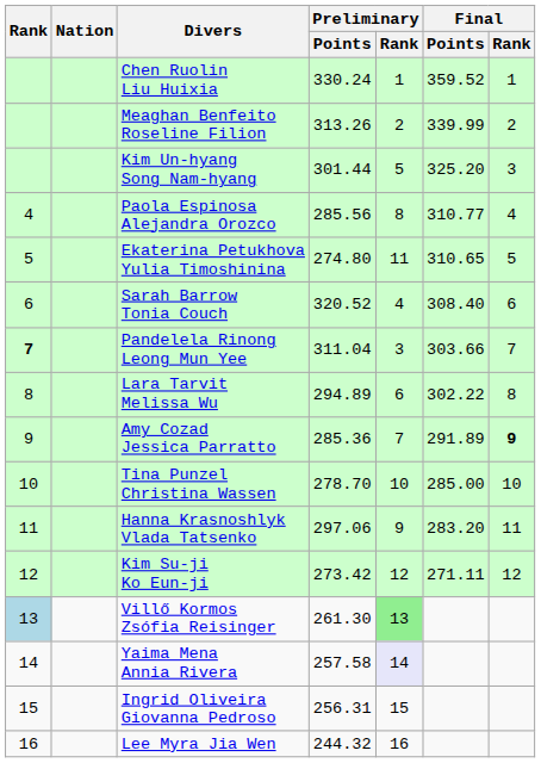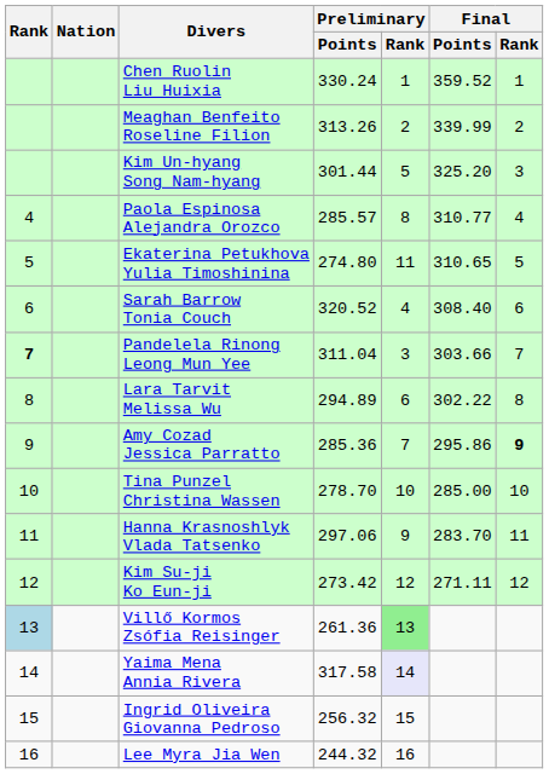 <table class="wikitable sortable" style="text-align:center">
 <tr>
 <th rowspan=2>Rank</th>
 <th rowspan=2>Nation</th>
 <th rowspan=2>Divers</th>
 <th colspan=2>Preliminary</th>
 <th colspan=2>Final</th>
 </tr>
 <tr>
 <th>Points</th>
 <th>Rank</th>
 <th>Points</th>
 <th>Rank</th>
 </tr>
 <tr bgcolor=ccffcc>
 <td></td>
 <td align=left></td>
 <td align=left><a href='#'>Chen Ruolin</a><br><a href='#'>Liu Huixia</a></td>
 <td>330.24</td>
 <td>1</td>
 <td>359.52</td>
 <td>1</td>
 </tr>
 <tr bgcolor=ccffcc>
 <td></td>
 <td align=left></td>
 <td align=left><a href='#'>Meaghan Benfeito</a><br><a href='#'>Roseline Filion</a></td>
 <td>313.26</td>
 <td>2</td>
 <td>339.99</td>
 <td>2</td>
 </tr>
 <tr bgcolor=ccffcc>
 <td></td>
 <td align=left></td>
 <td align=left><a href='#'>Kim Un-hyang</a><br><a href='#'>Song Nam-hyang</a></td>
 <td>301.44</td>
 <td>5</td>
 <td>325.20</td>
 <td>3</td>
 </tr>
 <tr bgcolor=ccffcc>
 <td>4</td>
 <td align=left></td>
 <td align=left><a href='#'>Paola Espinosa</a><br><a href='#'>Alejandra Orozco</a></td>
-<td>285.56</td>
+<td>285.57</td>
 <td>8</td>
 <td>310.77</td>
 <td>4</td>
 </tr>
 <tr bgcolor=ccffcc>
 <td>5</td>
 <td align=left></td>
 <td align=left><a href='#'>Ekaterina Petukhova</a><br><a href='#'>Yulia Timoshinina</a></td>
 <td>274.80</td>
 <td>11</td>
 <td>310.65</td>
 <td>5</td>
 </tr>
 <tr bgcolor=ccffcc>
 <td>6</td>
 <td align=left></td>
 <td align=left><a href='#'>Sarah Barrow</a><br><a href='#'>Tonia Couch</a></td>
 <td>320.52</td>
 <td>4</td>
 <td>308.40</td>
 <td>6</td>
 </tr>
 <tr bgcolor=ccffcc>
 <td><strong>7</strong></td>
 <td align=left></td>
 <td align=left><a href='#'>Pandelela Rinong</a><br><a href='#'>Leong Mun Yee</a></td>
 <td>311.04</td>
 <td>3</td>
 <td>303.66</td>
 <td>7</td>
 </tr>
 <tr bgcolor=ccffcc>
 <td>8</td>
 <td align=left></td>
 <td align=left><a href='#'>Lara Tarvit</a><br><a href='#'>Melissa Wu</a></td>
 <td>294.89</td>
 <td>6</td>
 <td>302.22</td>
 <td>8</td>
 </tr>
 <tr bgcolor=ccffcc>
 <td>9</td>
 <td align=left></td>
 <td align=left><a href='#'>Amy Cozad</a><br><a href='#'>Jessica Parratto</a></td>
 <td>285.36</td>
 <td>7</td>
-<td>291.89</td>
+<td>295.86</td>
 <td><strong>9</strong></td>
 </tr>
 <tr bgcolor=ccffcc>
 <td>10</td>
 <td align=left></td>
 <td align=left><a href='#'>Tina Punzel</a><br><a href='#'>Christina Wassen</a></td>
 <td>278.70</td>
 <td>10</td>
 <td>285.00</td>
 <td>10</td>
 </tr>
 <tr bgcolor=ccffcc>
 <td>11</td>
 <td align=left></td>
 <td align=left><a href='#'>Hanna Krasnoshlyk</a><br><a href='#'>Vlada Tatsenko</a></td>
 <td>297.06</td>
 <td>9</td>
-<td>283.20</td>
+<td>283.70</td>
 <td>11</td>
 </tr>
 <tr bgcolor=ccffcc>
 <td>12</td>
 <td align=left></td>
 <td align=left><a href='#'>Kim Su-ji</a><br><a href='#'>Ko Eun-ji</a></td>
 <td>273.42</td>
 <td>12</td>
 <td>271.11</td>
 <td>12</td>
 </tr>
 <tr>
 <td style="background: lightblue;">13</td>
 <td align=left></td>
 <td align=left><a href='#'>Villő Kormos</a><br><a href='#'>Zsófia Reisinger</a></td>
-<td>261.30</td>
+<td>261.36</td>
 <td style="background: lightgreen;">13</td>
 <td></td>
 <td></td>
 </tr>
 <tr>
 <td>14</td>
 <td align=left></td>
 <td align=left><a href='#'>Yaima Mena</a><br><a href='#'>Annia Rivera</a></td>
-<td>257.58</td>
+<td>317.58</td>
 <td style="background: lavender;">14</td>
 <td></td>
 <td></td>
 </tr>
 <tr>
 <td>15</td>
 <td align=left></td>
 <td align=left><a href='#'>Ingrid Oliveira</a><br><a href='#'>Giovanna Pedroso</a></td>
-<td>256.31</td>
+<td>256.32</td>
 <td>15</td>
 <td></td>
 <td></td>
 </tr>
 <tr>
 <td>16</td>
 <td align=left></td>
 <td align=left><a href='#'>Lee Myra Jia Wen</a><br></td>
 <td>244.32</td>
 <td>16</td>
 <td></td>
 <td></td>
 </tr>
 </table>
